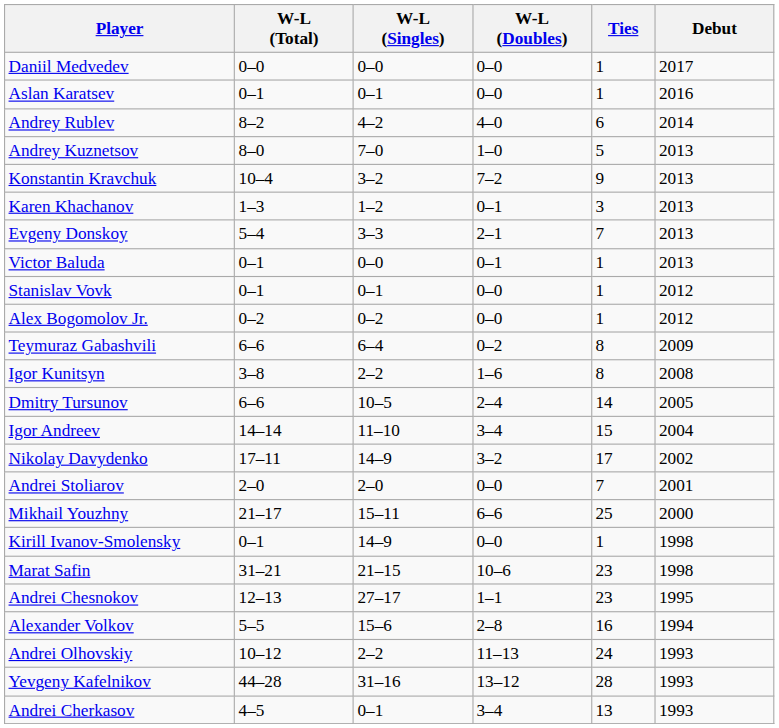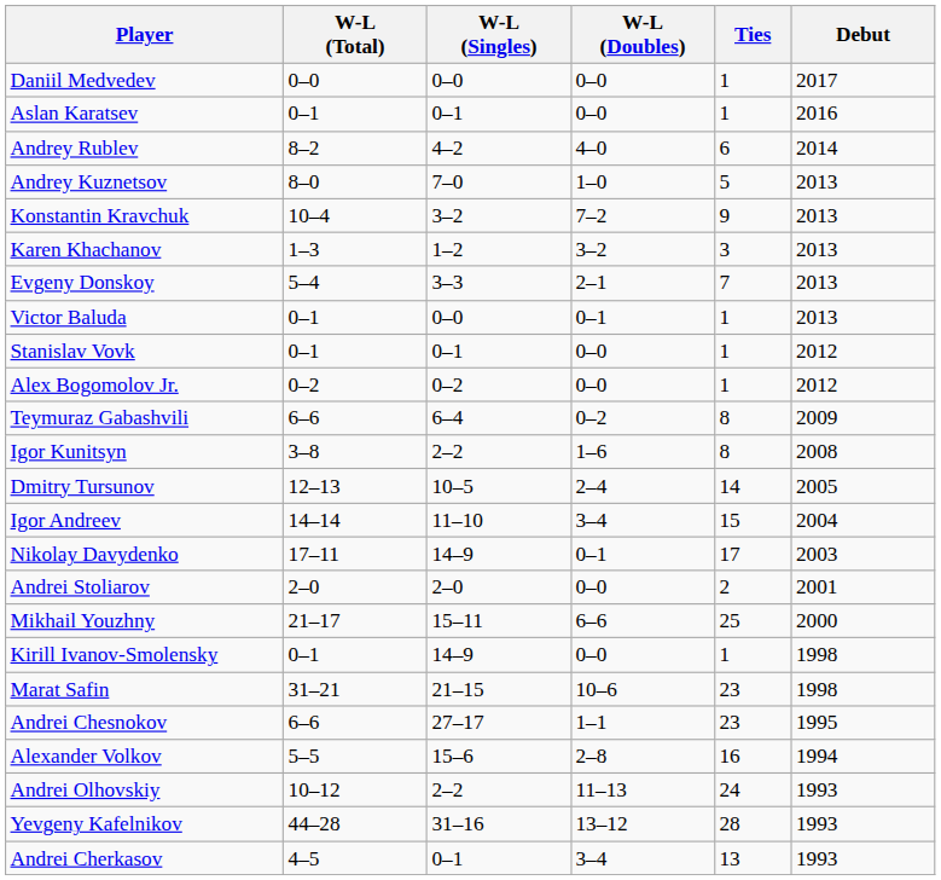 <table class="wikitable sortable" style=font-size:97%>
 <tr>
 <th width=200><a href='#'>Player</a></th>
 <th width=100>W-L<br>(Total)</th>
 <th width=100>W-L<br>(<a href='#'>Singles</a>)</th>
 <th width=100>W-L<br>(<a href='#'>Doubles</a>)</th>
 <th width=50><a href='#'>Ties</a></th>
 <th width=100>Debut</th>
 </tr>
 <tr>
 <td><a href='#'>Daniil Medvedev</a></td>
 <td>0–0</td>
 <td>0–0</td>
 <td>0–0</td>
 <td>1</td>
 <td>2017</td>
 </tr>
 <tr>
 <td><a href='#'>Aslan Karatsev</a></td>
 <td>0–1</td>
 <td>0–1</td>
 <td>0–0</td>
 <td>1</td>
 <td>2016</td>
 </tr>
 <tr>
 <td><a href='#'>Andrey Rublev</a></td>
 <td>8–2</td>
 <td>4–2</td>
 <td>4–0</td>
 <td>6</td>
 <td>2014</td>
 </tr>
 <tr>
 <td><a href='#'>Andrey Kuznetsov</a></td>
 <td>8–0</td>
 <td>7–0</td>
 <td>1–0</td>
 <td>5</td>
 <td>2013</td>
 </tr>
 <tr>
 <td><a href='#'>Konstantin Kravchuk</a></td>
 <td>10–4</td>
 <td>3–2</td>
 <td>7–2</td>
 <td>9</td>
 <td>2013</td>
 </tr>
 <tr>
 <td><a href='#'>Karen Khachanov</a></td>
 <td>1–3</td>
 <td>1–2</td>
-<td>0–1</td>
+<td>3–2</td>
 <td>3</td>
 <td>2013</td>
 </tr>
 <tr>
 <td><a href='#'>Evgeny Donskoy</a></td>
 <td>5–4</td>
 <td>3–3</td>
 <td>2–1</td>
 <td>7</td>
 <td>2013</td>
 </tr>
 <tr>
 <td><a href='#'>Victor Baluda</a></td>
 <td>0–1</td>
 <td>0–0</td>
 <td>0–1</td>
 <td>1</td>
 <td>2013</td>
 </tr>
 <tr>
 <td><a href='#'>Stanislav Vovk</a></td>
 <td>0–1</td>
 <td>0–1</td>
 <td>0–0</td>
 <td>1</td>
 <td>2012</td>
 </tr>
 <tr>
 <td><a href='#'>Alex Bogomolov Jr.</a></td>
 <td>0–2</td>
 <td>0–2</td>
 <td>0–0</td>
 <td>1</td>
 <td>2012</td>
 </tr>
 <tr>
 <td><a href='#'>Teymuraz Gabashvili</a></td>
 <td>6–6</td>
 <td>6–4</td>
 <td>0–2</td>
 <td>8</td>
 <td>2009</td>
 </tr>
 <tr>
 <td><a href='#'>Igor Kunitsyn</a></td>
 <td>3–8</td>
 <td>2–2</td>
 <td>1–6</td>
 <td>8</td>
 <td>2008</td>
 </tr>
 <tr>
 <td><a href='#'>Dmitry Tursunov</a></td>
-<td>6–6</td>
+<td>12–13</td>
 <td>10–5</td>
 <td>2–4</td>
 <td>14</td>
 <td>2005</td>
 </tr>
 <tr>
 <td><a href='#'>Igor Andreev</a></td>
 <td>14–14</td>
 <td>11–10</td>
 <td>3–4</td>
 <td>15</td>
 <td>2004</td>
 </tr>
 <tr>
 <td><a href='#'>Nikolay Davydenko</a></td>
 <td>17–11</td>
 <td>14–9</td>
-<td>3–2</td>
+<td>0–1</td>
 <td>17</td>
-<td>2002</td>
+<td>2003</td>
 </tr>
 <tr>
 <td><a href='#'>Andrei Stoliarov</a></td>
 <td>2–0</td>
 <td>2–0</td>
 <td>0–0</td>
-<td>7</td>
+<td>2</td>
 <td>2001</td>
 </tr>
 <tr>
 <td><a href='#'>Mikhail Youzhny</a></td>
 <td>21–17</td>
 <td>15–11</td>
 <td>6–6</td>
 <td>25</td>
 <td>2000</td>
 </tr>
 <tr>
 <td><a href='#'>Kirill Ivanov-Smolensky</a></td>
 <td>0–1</td>
 <td>14–9</td>
 <td>0–0</td>
 <td>1</td>
 <td>1998</td>
 </tr>
 <tr>
 <td><a href='#'>Marat Safin</a></td>
 <td>31–21</td>
 <td>21–15</td>
 <td>10–6</td>
 <td>23</td>
 <td>1998</td>
 </tr>
 <tr>
 <td><a href='#'>Andrei Chesnokov</a></td>
-<td>12–13</td>
+<td>6–6</td>
 <td>27–17</td>
 <td>1–1</td>
 <td>23</td>
 <td>1995</td>
 </tr>
 <tr>
 <td><a href='#'>Alexander Volkov</a></td>
 <td>5–5</td>
 <td>15–6</td>
 <td>2–8</td>
 <td>16</td>
 <td>1994</td>
 </tr>
 <tr>
 <td><a href='#'>Andrei Olhovskiy</a></td>
 <td>10–12</td>
 <td>2–2</td>
 <td>11–13</td>
 <td>24</td>
 <td>1993</td>
 </tr>
 <tr>
 <td><a href='#'>Yevgeny Kafelnikov</a></td>
 <td>44–28</td>
 <td>31–16</td>
 <td>13–12</td>
 <td>28</td>
 <td>1993</td>
 </tr>
 <tr>
 <td><a href='#'>Andrei Cherkasov</a></td>
 <td>4–5</td>
 <td>0–1</td>
 <td>3–4</td>
 <td>13</td>
 <td>1993</td>
 </tr>
 <tr>
 </tr>
 </table>
